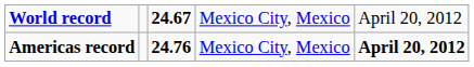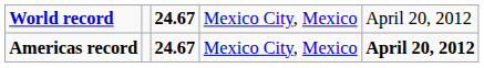 <table class="wikitable">
 <tr>
 <td><strong><a href='#'>World record</a></strong></td>
 <td></td>
 <td><strong>24.67</strong></td>
 <td><a href='#'>Mexico City</a>, <a href='#'>Mexico</a></td>
 <td>April 20, 2012</td>
 </tr>
 <tr>
 <td><strong>Americas record</strong></td>
 <td></td>
-<td><strong>24.76</strong></td>
+<td><strong>24.67</strong></td>
 <td><a href='#'>Mexico City</a>, <a href='#'>Mexico</a></td>
 <td><strong>April 20, 2012</strong></td>
 </tr>
 </table>
